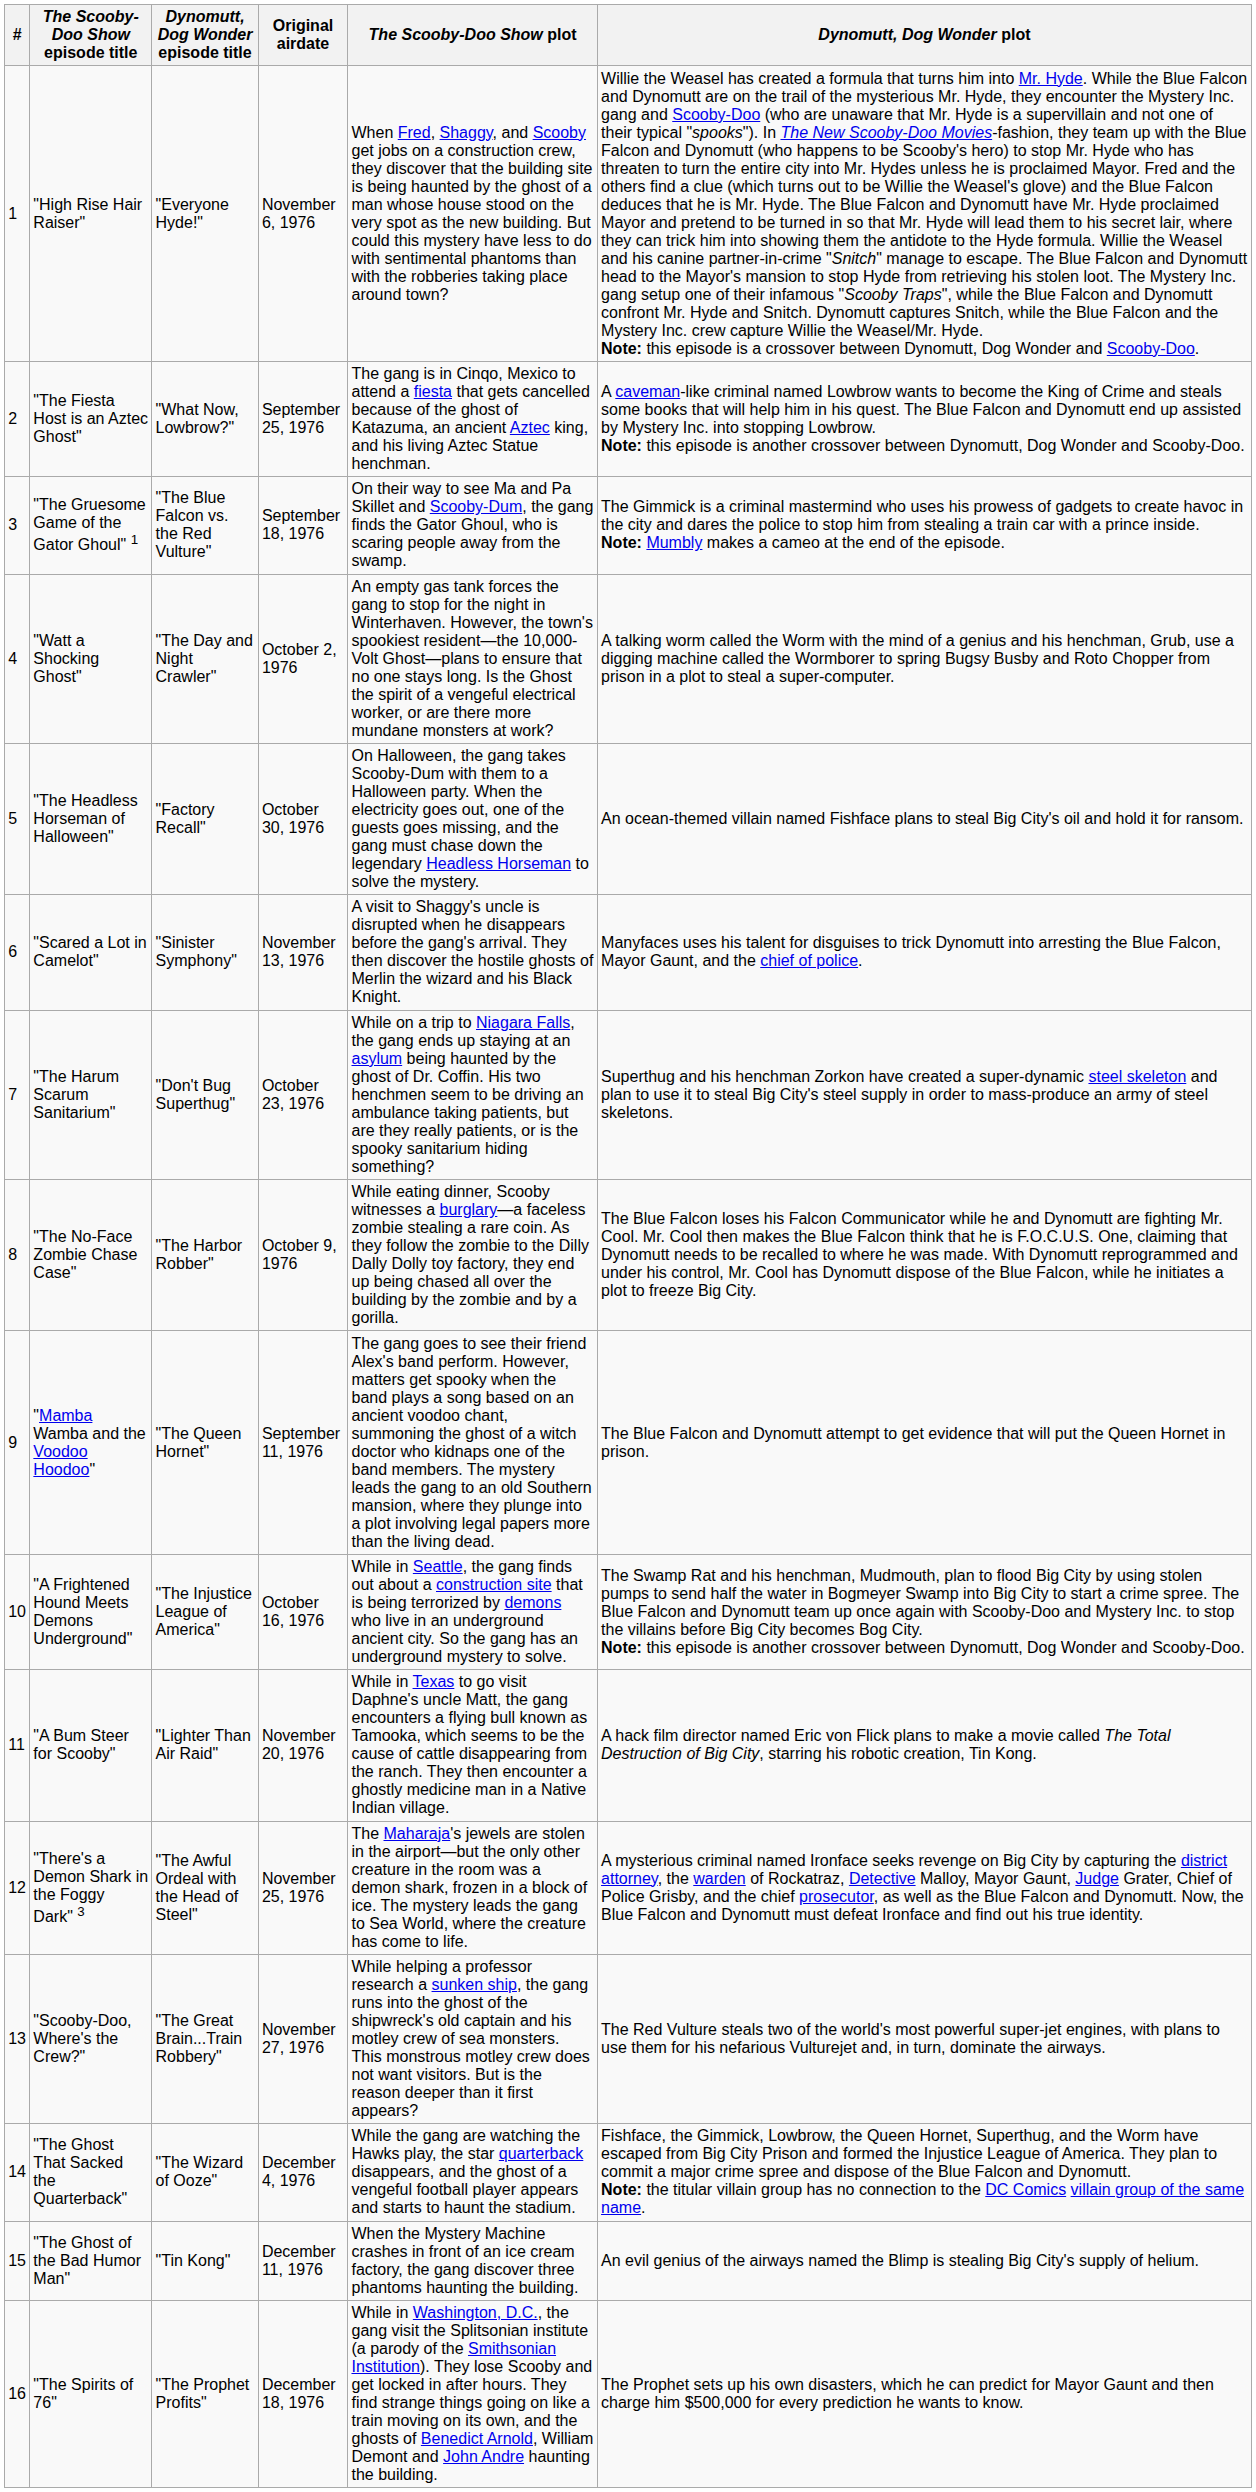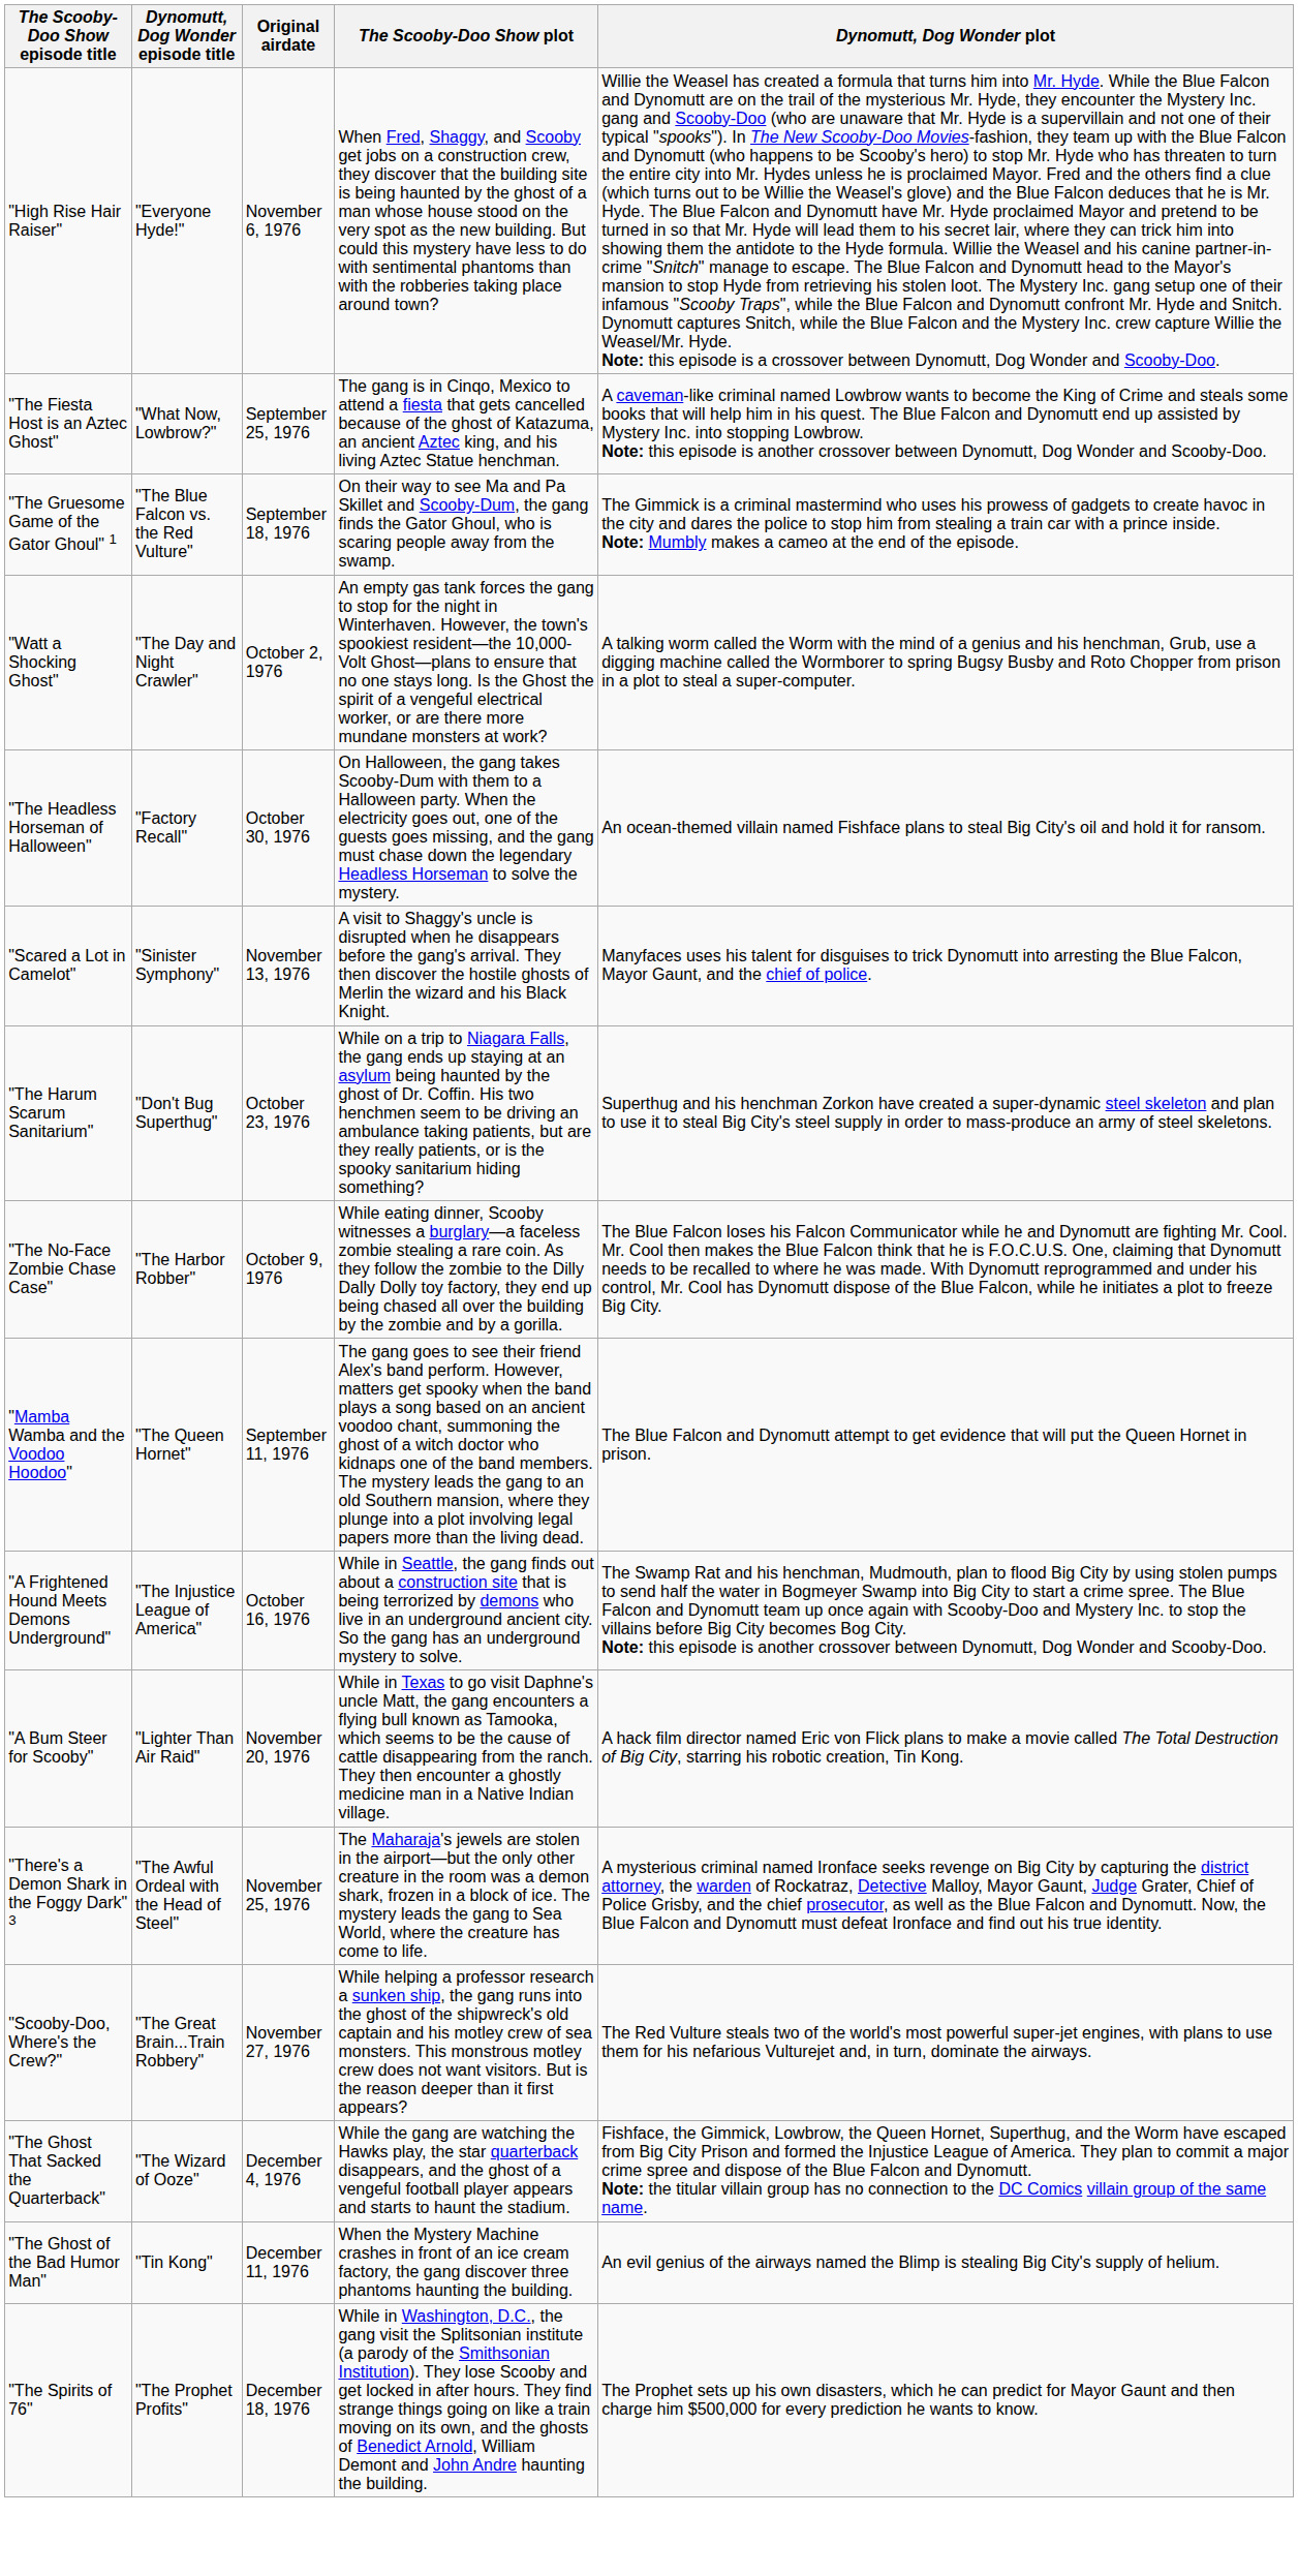 <table class="wikitable" style=border="1">
 <tr>
-<th>#</th>
 <th><em>The Scooby-Doo Show</em> episode title</th>
 <th><em>Dynomutt, Dog Wonder</em> episode title</th>
 <th>Original airdate</th>
 <th><em>The Scooby-Doo Show</em> plot</th>
 <th><em>Dynomutt, Dog Wonder</em> plot</th>
 </tr>
 <tr>
-<td>1</td>
 <td>"High Rise Hair Raiser"</td>
 <td>"Everyone Hyde!"</td>
 <td>November 6, 1976</td>
 <td>When <a href='#'>Fred</a>, <a href='#'>Shaggy</a>, and <a href='#'>Scooby</a> get jobs on a construction crew, they discover that the building site is being haunted by the ghost of a man whose house stood on the very spot as the new building. But could this mystery have less to do with sentimental phantoms than with the robberies taking place around town?</td>
 <td>Willie the Weasel has created a formula that turns him into <a href='#'>Mr. Hyde</a>. While the Blue Falcon and Dynomutt are on the trail of the mysterious Mr. Hyde, they encounter the Mystery Inc. gang and <a href='#'>Scooby-Doo</a> (who are unaware that Mr. Hyde is a supervillain and not one of their typical "<em>spooks</em>"). In <em><a href='#'>The New Scooby-Doo Movies</a></em>-fashion, they team up with the Blue Falcon and Dynomutt (who happens to be Scooby's hero) to stop Mr. Hyde who has threaten to turn the entire city into Mr. Hydes unless he is proclaimed Mayor. Fred and the others find a clue (which turns out to be Willie the Weasel's glove) and the Blue Falcon deduces that he is Mr. Hyde. The Blue Falcon and Dynomutt have Mr. Hyde proclaimed Mayor and pretend to be turned in so that Mr. Hyde will lead them to his secret lair, where they can trick him into showing them the antidote to the Hyde formula. Willie the Weasel and his canine partner-in-crime "<em>Snitch</em>" manage to escape. The Blue Falcon and Dynomutt head to the Mayor's mansion to stop Hyde from retrieving his stolen loot. The Mystery Inc. gang setup one of their infamous "<em>Scooby Traps</em>", while the Blue Falcon and Dynomutt confront Mr. Hyde and Snitch. Dynomutt captures Snitch, while the Blue Falcon and the Mystery Inc. crew capture Willie the Weasel/Mr. Hyde.<br><strong>Note:</strong> this episode is a crossover between Dynomutt, Dog Wonder and <a href='#'>Scooby-Doo</a>.</td>
 </tr>
 <tr>
-<td>2</td>
 <td>"The Fiesta Host is an Aztec Ghost"</td>
 <td>"What Now, Lowbrow?"</td>
 <td>September 25, 1976</td>
 <td>The gang is in Cinqo, Mexico to attend a <a href='#'>fiesta</a> that gets cancelled because of the ghost of Katazuma, an ancient <a href='#'>Aztec</a> king, and his living Aztec Statue henchman.</td>
 <td>A <a href='#'>caveman</a>-like criminal named Lowbrow wants to become the King of Crime and steals some books that will help him in his quest. The Blue Falcon and Dynomutt end up assisted by Mystery Inc. into stopping Lowbrow.<br><strong>Note:</strong> this episode is another crossover between Dynomutt, Dog Wonder and Scooby-Doo.</td>
 </tr>
 <tr>
-<td>3</td>
 <td>"The Gruesome Game of the Gator Ghoul" <sup>1</sup></td>
 <td>"The Blue Falcon vs. the Red Vulture"</td>
 <td>September 18, 1976</td>
 <td>On their way to see Ma and Pa Skillet and <a href='#'>Scooby-Dum</a>, the gang finds the Gator Ghoul, who is scaring people away from the swamp.</td>
 <td>The Gimmick is a criminal mastermind who uses his prowess of gadgets to create havoc in the city and dares the police to stop him from stealing a train car with a prince inside.<br><strong>Note:</strong> <a href='#'>Mumbly</a> makes a cameo at the end of the episode.</td>
 </tr>
 <tr>
-<td>4</td>
 <td>"Watt a Shocking Ghost"</td>
 <td>"The Day and Night Crawler"</td>
 <td>October 2, 1976</td>
 <td>An empty gas tank forces the gang to stop for the night in Winterhaven. However, the town's spookiest resident—the 10,000-Volt Ghost—plans to ensure that no one stays long. Is the Ghost the spirit of a vengeful electrical worker, or are there more mundane monsters at work?</td>
 <td>A talking worm called the Worm with the mind of a genius and his henchman, Grub, use a digging machine called the Wormborer to spring Bugsy Busby and Roto Chopper from prison in a plot to steal a super-computer.</td>
 </tr>
 <tr>
-<td>5</td>
 <td>"The Headless Horseman of Halloween"</td>
 <td>"Factory Recall"</td>
 <td>October 30, 1976</td>
 <td>On Halloween, the gang takes Scooby-Dum with them to a Halloween party. When the electricity goes out, one of the guests goes missing, and the gang must chase down the legendary <a href='#'>Headless Horseman</a> to solve the mystery.</td>
 <td>An ocean-themed villain named Fishface plans to steal Big City's oil and hold it for ransom.</td>
 </tr>
 <tr>
-<td>6</td>
 <td>"Scared a Lot in Camelot"</td>
 <td>"Sinister Symphony"</td>
 <td>November 13, 1976</td>
 <td>A visit to Shaggy's uncle is disrupted when he disappears before the gang's arrival. They then discover the hostile ghosts of Merlin the wizard and his Black Knight.</td>
 <td>Manyfaces uses his talent for disguises to trick Dynomutt into arresting the Blue Falcon, Mayor Gaunt, and the <a href='#'>chief of police</a>.</td>
 </tr>
 <tr>
-<td>7</td>
 <td>"The Harum Scarum Sanitarium"</td>
 <td>"Don't Bug Superthug"</td>
 <td>October 23, 1976</td>
 <td>While on a trip to <a href='#'>Niagara Falls</a>, the gang ends up staying at an <a href='#'>asylum</a> being haunted by the ghost of Dr. Coffin.  His two henchmen seem to be driving an ambulance taking patients, but are they really patients, or is the spooky sanitarium hiding something?</td>
 <td>Superthug and his henchman Zorkon have created a super-dynamic <a href='#'>steel skeleton</a> and plan to use it to steal Big City's steel supply in order to mass-produce an army of steel skeletons.</td>
 </tr>
 <tr>
-<td>8</td>
 <td>"The No-Face Zombie Chase Case"</td>
 <td>"The Harbor Robber"</td>
 <td>October 9, 1976</td>
 <td>While eating dinner, Scooby witnesses a <a href='#'>burglary</a>—a faceless zombie stealing a rare coin. As they follow the zombie to the Dilly Dally Dolly toy factory, they end up being chased all over the building by the zombie and by a gorilla.</td>
 <td>The Blue Falcon loses his Falcon Communicator while he and Dynomutt are fighting Mr. Cool. Mr. Cool then makes the Blue Falcon think that he is F.O.C.U.S. One, claiming that Dynomutt needs to be recalled to where he was made. With Dynomutt reprogrammed and under his control, Mr. Cool has Dynomutt dispose of the Blue Falcon, while he initiates a plot to freeze Big City.</td>
 </tr>
 <tr>
-<td>9</td>
 <td>"<a href='#'>Mamba</a> Wamba and the <a href='#'>Voodoo</a> <a href='#'>Hoodoo</a>"</td>
 <td>"The Queen Hornet"</td>
 <td>September 11, 1976</td>
 <td>The gang goes to see their friend Alex's band perform. However, matters get spooky when the band plays a song based on an ancient voodoo chant, summoning the ghost of a witch doctor who kidnaps one of the band members. The mystery leads the gang to an old Southern mansion, where they plunge into a plot involving legal papers more than the living dead.</td>
 <td>The Blue Falcon and Dynomutt attempt to get evidence that will put the Queen Hornet in prison.</td>
 </tr>
 <tr>
-<td>10</td>
 <td>"A Frightened Hound Meets Demons Underground"</td>
 <td>"The Injustice League of America"</td>
 <td>October 16, 1976</td>
 <td>While in <a href='#'>Seattle</a>, the gang finds out about a <a href='#'>construction site</a> that is being terrorized by <a href='#'>demons</a> who live in an underground ancient city. So the gang has an underground mystery to solve.</td>
 <td>The Swamp Rat and his henchman, Mudmouth, plan to flood Big City by using stolen pumps to send half the water in Bogmeyer Swamp into Big City to start a crime spree. The Blue Falcon and Dynomutt team up once again with Scooby-Doo and Mystery Inc. to stop the villains before Big City becomes Bog City.<br><strong>Note:</strong> this episode is another crossover between Dynomutt, Dog Wonder and Scooby-Doo.</td>
 </tr>
 <tr>
-<td>11</td>
 <td>"A Bum Steer for Scooby"</td>
 <td>"Lighter Than Air Raid"</td>
 <td>November 20, 1976</td>
 <td>While in <a href='#'>Texas</a> to go visit Daphne's uncle Matt, the gang encounters a flying bull known as Tamooka, which seems to be the cause of cattle disappearing from the ranch. They then encounter a ghostly medicine man in a Native Indian village.</td>
 <td>A hack film director named Eric von Flick plans to make a movie called <em>The Total Destruction of Big City</em>, starring his robotic creation, Tin Kong.</td>
 </tr>
 <tr>
-<td>12</td>
 <td>"There's a Demon Shark in the Foggy Dark" <sup>3</sup></td>
 <td>"The Awful Ordeal with the Head of Steel"</td>
 <td>November 25, 1976</td>
 <td>The <a href='#'>Maharaja</a>'s jewels are stolen in the airport—but the only other creature in the room was a demon shark, frozen in a block of ice. The mystery leads the gang to Sea World, where the creature has come to life.</td>
 <td>A mysterious criminal named Ironface seeks revenge on Big City by capturing the <a href='#'>district attorney</a>, the <a href='#'>warden</a> of Rockatraz, <a href='#'>Detective</a> Malloy, Mayor Gaunt, <a href='#'>Judge</a> Grater, Chief of Police Grisby, and the chief <a href='#'>prosecutor</a>, as well as the Blue Falcon and Dynomutt. Now, the Blue Falcon and Dynomutt must defeat Ironface and find out his true identity.</td>
 </tr>
 <tr>
-<td>13</td>
 <td>"Scooby-Doo, Where's the Crew?"</td>
 <td>"The Great Brain...Train Robbery"</td>
 <td>November 27, 1976</td>
 <td>While helping a professor research a <a href='#'>sunken ship</a>, the gang runs into the ghost of the shipwreck's old captain and his motley crew of sea monsters. This monstrous motley crew does not want visitors. But is the reason deeper than it first appears?</td>
 <td>The Red Vulture steals two of the world's most powerful super-jet engines, with plans to use them for his nefarious Vulturejet and, in turn, dominate the airways.</td>
 </tr>
 <tr>
-<td>14</td>
 <td>"The Ghost That Sacked the Quarterback"</td>
 <td>"The Wizard of Ooze"</td>
 <td>December 4, 1976</td>
 <td>While the gang are watching the Hawks play, the star <a href='#'>quarterback</a> disappears, and the ghost of a vengeful football player appears and starts to haunt the stadium.</td>
 <td>Fishface, the Gimmick, Lowbrow, the Queen Hornet, Superthug, and the Worm have escaped from Big City Prison and formed the Injustice League of America. They plan to commit a major crime spree and dispose of the Blue Falcon and Dynomutt.<br><strong>Note:</strong> the titular villain group has no connection to the <a href='#'>DC Comics</a> <a href='#'>villain group of the same name</a>.</td>
 </tr>
 <tr>
-<td>15</td>
 <td>"The Ghost of the Bad Humor Man"</td>
 <td>"Tin Kong"</td>
 <td>December 11, 1976</td>
 <td>When the Mystery Machine crashes in front of an ice cream factory, the gang discover three phantoms haunting the building.</td>
 <td>An evil genius of the airways named the Blimp is stealing Big City's supply of helium.</td>
 </tr>
 <tr>
-<td>16</td>
 <td>"The Spirits of 76"</td>
 <td>"The Prophet Profits"</td>
 <td>December 18, 1976</td>
 <td>While in <a href='#'>Washington, D.C.</a>, the gang visit the Splitsonian institute (a parody of the <a href='#'>Smithsonian Institution</a>). They lose Scooby and get locked in after hours. They find strange things going on like a train moving on its own, and the ghosts of <a href='#'>Benedict Arnold</a>, William Demont and <a href='#'>John Andre</a> haunting the building.</td>
 <td>The Prophet sets up his own disasters, which he can predict for Mayor Gaunt and then charge him $500,000 for every prediction he wants to know.</td>
 </tr>
 </table>
